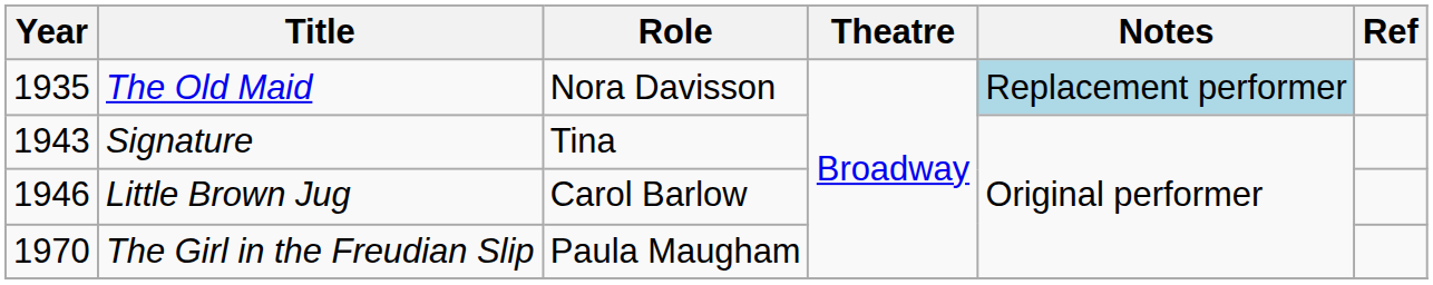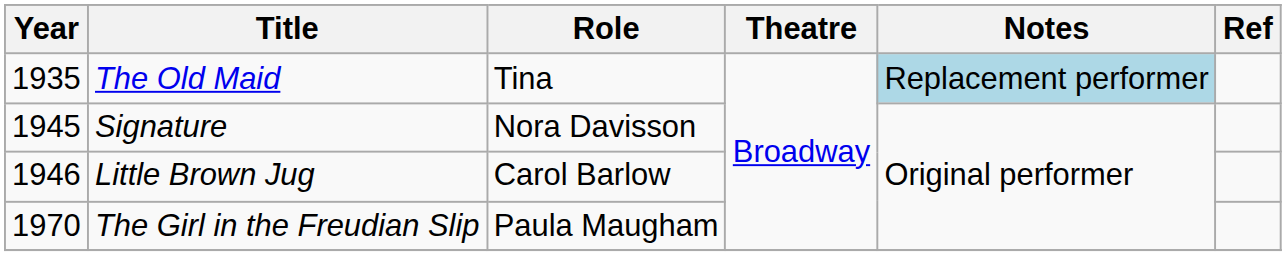 <table class="wikitable sortable">
 <tr>
 <th>Year</th>
 <th>Title</th>
 <th>Role</th>
 <th>Theatre</th>
 <th>Notes</th>
 <th>Ref</th>
 </tr>
 <tr>
 <td>1935</td>
 <td><em><a href='#'>The Old Maid</a></em></td>
-<td>Nora Davisson</td>
+<td>Tina</td>
 <td rowspan="4"><a href='#'>Broadway</a></td>
 <td style="background: lightblue;">Replacement performer</td>
 <td></td>
 </tr>
 <tr>
-<td>1943</td>
+<td>1945</td>
 <td><em>Signature</em></td>
-<td>Tina</td>
+<td>Nora Davisson</td>
 <td rowspan="3">Original performer</td>
 <td></td>
 </tr>
 <tr>
 <td>1946</td>
 <td><em>Little Brown Jug</em></td>
 <td>Carol Barlow</td>
 <td></td>
 </tr>
 <tr>
 <td>1970</td>
 <td><em>The Girl in the Freudian Slip</em></td>
 <td>Paula Maugham</td>
 <td></td>
 </tr>
 <tr>
 </tr>
 </table>
